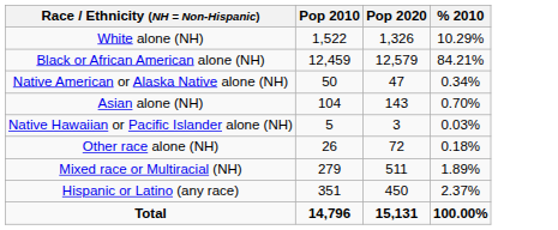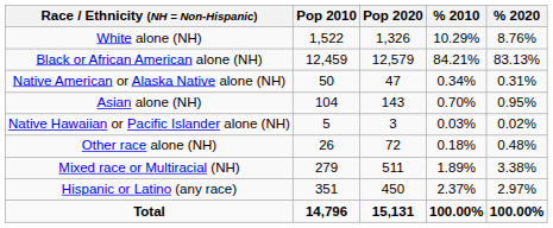 <table class="wikitable" style="text-align:center;">
 <tr>
 <th>Race / Ethnicity <small>(<em>NH = Non-Hispanic</em>)</small></th>
 <th>Pop 2010</th>
 <th>Pop 2020</th>
 <th>% 2010</th>
+<th>% 2020</th>
 </tr>
 <tr>
 <td><a href='#'>White</a> alone (NH)</td>
 <td>1,522</td>
 <td>1,326</td>
 <td>10.29%</td>
+<td>8.76%</td>
 </tr>
 <tr>
 <td><a href='#'>Black or African American</a> alone (NH)</td>
 <td>12,459</td>
 <td>12,579</td>
 <td>84.21%</td>
+<td>83.13%</td>
 </tr>
 <tr>
 <td><a href='#'>Native American</a> or <a href='#'>Alaska Native</a> alone (NH)</td>
 <td>50</td>
 <td>47</td>
 <td>0.34%</td>
+<td>0.31%</td>
 </tr>
 <tr>
 <td><a href='#'>Asian</a> alone (NH)</td>
 <td>104</td>
 <td>143</td>
 <td>0.70%</td>
+<td>0.95%</td>
 </tr>
 <tr>
 <td><a href='#'>Native Hawaiian</a> or <a href='#'>Pacific Islander</a> alone (NH)</td>
 <td>5</td>
 <td>3</td>
 <td>0.03%</td>
+<td>0.02%</td>
 </tr>
 <tr>
 <td><a href='#'>Other race</a> alone (NH)</td>
 <td>26</td>
 <td>72</td>
 <td>0.18%</td>
+<td>0.48%</td>
 </tr>
 <tr>
 <td><a href='#'>Mixed race or Multiracial</a> (NH)</td>
 <td>279</td>
 <td>511</td>
 <td>1.89%</td>
+<td>3.38%</td>
 </tr>
 <tr>
 <td><a href='#'>Hispanic or Latino</a> (any race)</td>
 <td>351</td>
 <td>450</td>
 <td>2.37%</td>
+<td>2.97%</td>
 </tr>
 <tr>
 <td><strong>Total</strong></td>
 <td><strong>14,796</strong></td>
 <td><strong>15,131</strong></td>
 <td><strong>100.00%</strong></td>
+<td><strong>100.00%</strong></td>
 </tr>
 </table>
